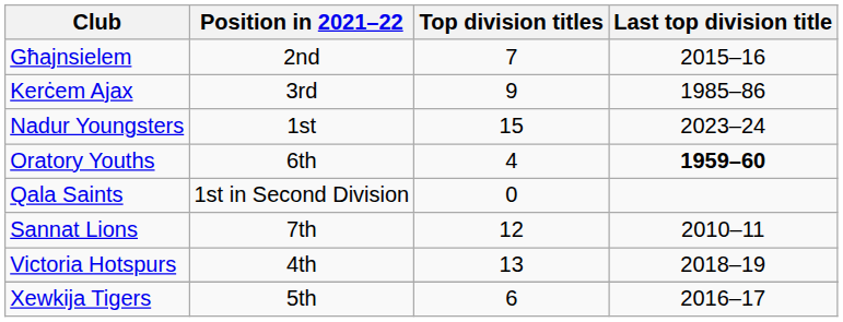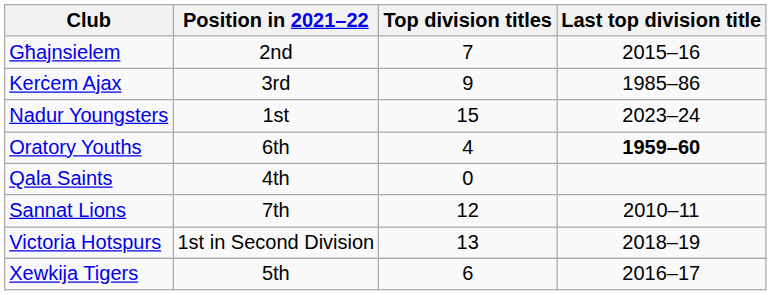 <table class="wikitable sortable" style="text-align:center">
 <tr>
 <th>Club</th>
 <th>Position in <a href='#'>2021–22</a></th>
 <th>Top division titles</th>
 <th>Last top division title</th>
 </tr>
 <tr>
 <td style="text-align:left"><a href='#'>Għajnsielem</a></td>
 <td>2nd</td>
 <td>7</td>
 <td>2015–16</td>
 </tr>
 <tr>
 <td style="text-align:left;"><a href='#'>Kerċem Ajax</a></td>
 <td>3rd</td>
 <td>9</td>
 <td>1985–86</td>
 </tr>
 <tr>
 <td style="text-align:left;"><a href='#'>Nadur Youngsters</a></td>
 <td>1st</td>
 <td>15</td>
 <td>2023–24</td>
 </tr>
 <tr>
 <td style="text-align:left;"><a href='#'>Oratory Youths</a></td>
 <td>6th</td>
 <td>4</td>
 <td><strong>1959–60</strong></td>
 </tr>
 <tr>
 <td style="text-align:left;"><a href='#'>Qala Saints</a></td>
-<td>1st in Second Division</td>
+<td>4th</td>
 <td>0</td>
 <td></td>
 </tr>
 <tr>
 <td style="text-align:left;"><a href='#'>Sannat Lions</a></td>
 <td>7th</td>
 <td>12</td>
 <td>2010–11</td>
 </tr>
 <tr>
 <td style="text-align:left;"><a href='#'>Victoria Hotspurs</a></td>
-<td>4th</td>
+<td>1st in Second Division</td>
 <td>13</td>
 <td>2018–19</td>
 </tr>
 <tr>
 </tr>
 <tr>
 <td style="text-align:left;"><a href='#'>Xewkija Tigers</a></td>
 <td>5th</td>
 <td>6</td>
 <td>2016–17</td>
 </tr>
 </table>
